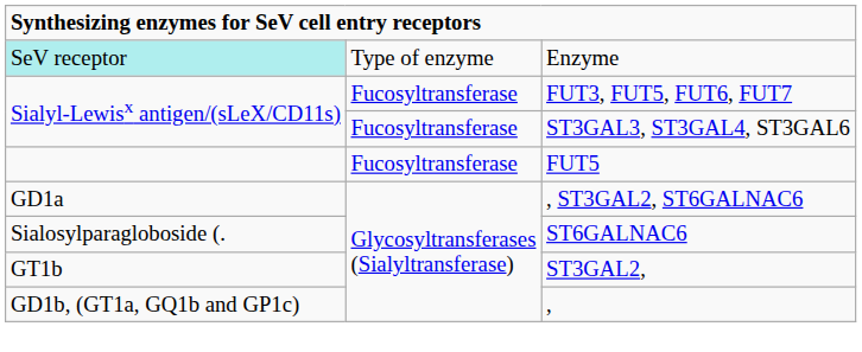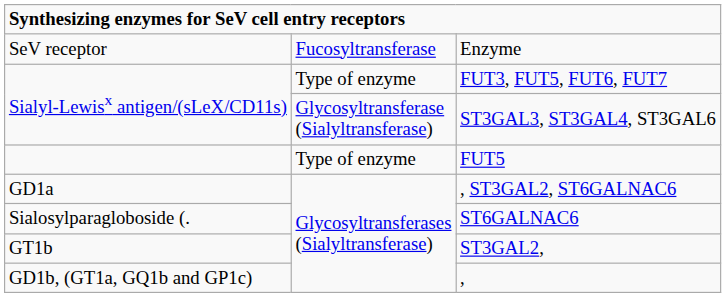 <table class="wikitable">
 <tr>
 <td colspan="3"><strong>Synthesizing enzymes for SeV cell entry receptors</strong></td>
 </tr>
 <tr>
-<td style="background: paleturquoise;">SeV receptor</td>
-<td>Type of enzyme</td>
+<td>SeV receptor</td>
+<td><a href='#'>Fucosyltransferase</a></td>
 <td>Enzyme</td>
 </tr>
 <tr>
 <td rowspan="2"><a href='#'>Sialyl-Lewis<sup>x</sup> antigen/(sLeX/CD11s)</a></td>
-<td><a href='#'>Fucosyltransferase</a></td>
+<td>Type of enzyme</td>
 <td><a href='#'>FUT3</a>, <a href='#'>FUT5</a>, <a href='#'>FUT6</a>, <a href='#'>FUT7</a></td>
 </tr>
 <tr>
-<td><a href='#'>Fucosyltransferase</a></td>
+<td><a href='#'>Glycosyltransferase</a><br>(<a href='#'>Sialyltransferase</a>)</td>
 <td><a href='#'>ST3GAL3</a>,   <a href='#'>ST3GAL4</a>,  ST3GAL6   </td>
 </tr>
 <tr>
 <td></td>
-<td><a href='#'>Fucosyltransferase</a></td>
+<td>Type of enzyme</td>
 <td><a href='#'>FUT5</a></td>
 </tr>
 <tr>
 <td>GD1a</td>
 <td rowspan="4"><a href='#'>Glycosyltransferases</a><br>(<a href='#'>Sialyltransferase</a>)</td>
 <td>,  <a href='#'>ST3GAL2</a>,      <a href='#'>ST6GALNAC6</a>  </td>
 </tr>
 <tr>
 <td>Sialosylparagloboside (.</td>
 <td><a href='#'>ST6GALNAC6</a>  </td>
 </tr>
 <tr>
 <td>GT1b</td>
 <td><a href='#'>ST3GAL2</a>, </td>
 </tr>
 <tr>
 <td>GD1b, (GT1a, GQ1b and GP1c)</td>
 <td>,  </td>
 </tr>
 </table>
